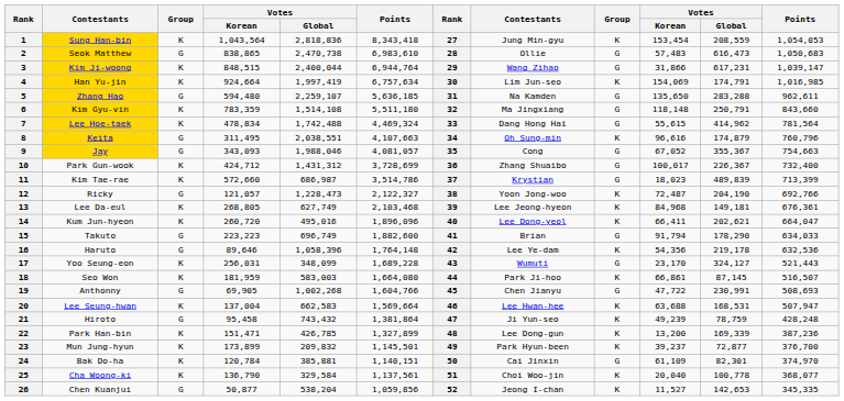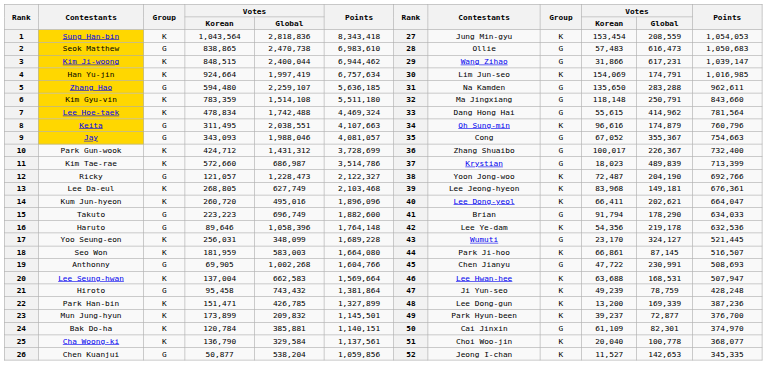 <table class="wikitable collapsible" style="width:100%; text-align:center">
 <tr>
 <th rowspan="2">Rank</th>
 <th rowspan="2">Contestants</th>
 <th rowspan="2">Group</th>
 <th colspan="2">Votes</th>
 <th rowspan="2">Points</th>
 <th rowspan="2">Rank</th>
 <th rowspan="2">Contestants</th>
 <th rowspan="2">Group</th>
 <th colspan="2">Votes</th>
 <th rowspan="2">Points</th>
 </tr>
 <tr>
 <th>Korean</th>
 <th>Global</th>
 <th>Korean</th>
 <th>Global</th>
 </tr>
 <tr>
 <th>1</th>
 <td style="background:#FFD700"><a href='#'>Sung Han-bin</a></td>
 <td>K</td>
 <td>1,043,564</td>
 <td>2,818,836</td>
 <td>8,343,418</td>
 <th>27</th>
 <td>Jung Min-gyu</td>
 <td>K</td>
 <td>153,454</td>
 <td>208,559</td>
 <td>1,054,053</td>
 </tr>
 <tr>
 <th>2</th>
 <td style="background:#FFD700">Seok Matthew</td>
 <td>G</td>
 <td>838,865</td>
 <td>2,470,738</td>
 <td>6,983,610</td>
 <th>28</th>
 <td>Ollie</td>
 <td>G</td>
 <td>57,483</td>
 <td>616,473</td>
 <td>1,050,683</td>
 </tr>
 <tr>
 <th>3</th>
 <td style="background:#FFD700"><a href='#'>Kim Ji-woong</a></td>
 <td>K</td>
 <td>848,515</td>
 <td>2,400,044</td>
-<td>6,944,764</td>
+<td>6,944,462</td>
 <th>29</th>
 <td><a href='#'>Wang Zihao</a></td>
 <td>G</td>
 <td>31,866</td>
 <td>617,231</td>
 <td>1,039,147</td>
 </tr>
 <tr>
 <th>4</th>
 <td style="background:#FFD700">Han Yu-jin</td>
 <td>K</td>
 <td>924,664</td>
 <td>1,997,419</td>
 <td>6,757,634</td>
 <th>30</th>
 <td>Lim Jun-seo</td>
 <td>K</td>
 <td>154,069</td>
 <td>174,791</td>
 <td>1,016,985</td>
 </tr>
 <tr>
 <th>5</th>
 <td style="background:#FFD700"><a href='#'>Zhang Hao</a></td>
 <td>G</td>
 <td>594,480</td>
 <td>2,259,107</td>
 <td>5,636,185</td>
 <th>31</th>
 <td>Na Kamden</td>
 <td>G</td>
 <td>135,650</td>
 <td>283,288</td>
 <td>962,611</td>
 </tr>
 <tr>
 <th>6</th>
 <td style="background:#FFD700">Kim Gyu-vin</td>
 <td>K</td>
 <td>783,359</td>
 <td>1,514,108</td>
 <td>5,511,180</td>
 <th>32</th>
 <td>Ma Jingxiang</td>
 <td>G</td>
 <td>118,148</td>
 <td>250,791</td>
 <td>843,660</td>
 </tr>
 <tr>
 <th>7</th>
 <td style="background:#FFD700"><a href='#'>Lee Hoe-taek</a></td>
 <td>K</td>
 <td>478,834</td>
 <td>1,742,488</td>
 <td>4,469,324</td>
 <th>33</th>
 <td>Dang Hong Hai</td>
 <td>G</td>
 <td>55,615</td>
 <td>414,962</td>
 <td>781,564</td>
 </tr>
 <tr>
 <th>8</th>
 <td style="background:#FFD700"><a href='#'>Keita</a></td>
 <td>G</td>
 <td>311,495</td>
 <td>2,038,551</td>
 <td>4,107,663</td>
 <th>34</th>
 <td><a href='#'>Oh Sung-min</a></td>
 <td>K</td>
 <td>96,616</td>
 <td>174,879</td>
 <td>760,796</td>
 </tr>
 <tr>
 <th>9</th>
 <td style="background:#FFD700"><a href='#'>Jay</a></td>
 <td>G</td>
 <td>343,093</td>
 <td>1,988,046</td>
 <td>4,081,057</td>
 <th>35</th>
 <td>Cong</td>
 <td>G</td>
 <td>67,052</td>
 <td>355,367</td>
 <td>754,663</td>
 </tr>
 <tr>
 <th>10</th>
 <td>Park Gun-wook</td>
 <td>K</td>
 <td>424,712</td>
 <td>1,431,312</td>
 <td>3,728,699</td>
 <th>36</th>
 <td>Zhang Shuaibo</td>
 <td>G</td>
 <td>100,017</td>
 <td>226,367</td>
 <td>732,400</td>
 </tr>
 <tr>
 <th>11</th>
 <td>Kim Tae-rae</td>
 <td>K</td>
 <td>572,660</td>
 <td>686,987</td>
 <td>3,514,786</td>
 <th>37</th>
 <td><a href='#'>Krystian</a></td>
 <td>G</td>
 <td>18,023</td>
 <td>489,839</td>
 <td>713,399</td>
 </tr>
 <tr>
 <th>12</th>
 <td>Ricky</td>
 <td>G</td>
 <td>121,057</td>
 <td>1,228,473</td>
 <td>2,122,327</td>
 <th>38</th>
 <td>Yoon Jong-woo</td>
 <td>K</td>
 <td>72,487</td>
 <td>204,190</td>
 <td>692,766</td>
 </tr>
 <tr>
 <th>13</th>
 <td>Lee Da-eul</td>
 <td>K</td>
 <td>268,805</td>
 <td>627,749</td>
 <td>2,103,468</td>
 <th>39</th>
 <td>Lee Jeong-hyeon</td>
 <td>K</td>
-<td>84,968</td>
+<td>83,968</td>
 <td>149,181</td>
 <td>676,361</td>
 </tr>
 <tr>
 <th>14</th>
 <td>Kum Jun-hyeon</td>
 <td>K</td>
 <td>260,720</td>
 <td>495,016</td>
 <td>1,896,096</td>
 <th>40</th>
 <td><a href='#'>Lee Dong-yeol</a></td>
 <td>K</td>
 <td>66,411</td>
 <td>202,621</td>
 <td>664,047</td>
 </tr>
 <tr>
 <th>15</th>
 <td>Takuto</td>
 <td>G</td>
 <td>223,223</td>
 <td>696,749</td>
 <td>1,882,600</td>
 <th>41</th>
 <td>Brian</td>
 <td>G</td>
 <td>91,794</td>
 <td>178,290</td>
 <td>634,033</td>
 </tr>
 <tr>
 <th>16</th>
 <td>Haruto</td>
 <td>G</td>
 <td>89,646</td>
 <td>1,058,396</td>
 <td>1,764,148</td>
 <th>42</th>
 <td>Lee Ye-dam</td>
 <td>K</td>
 <td>54,356</td>
 <td>219,178</td>
 <td>632,536</td>
 </tr>
 <tr>
 <th>17</th>
 <td>Yoo Seung-eon</td>
 <td>K</td>
 <td>256,031</td>
 <td>348,099</td>
 <td>1,689,228</td>
 <th>43</th>
 <td><a href='#'>Wumuti</a></td>
 <td>G</td>
 <td>23,170</td>
 <td>324,127</td>
-<td>521,443</td>
+<td>521,445</td>
 </tr>
 <tr>
 <th>18</th>
 <td>Seo Won</td>
 <td>K</td>
 <td>181,959</td>
 <td>583,003</td>
 <td>1,664,080</td>
 <th>44</th>
 <td>Park Ji-hoo</td>
 <td>K</td>
 <td>66,861</td>
 <td>87,145</td>
 <td>516,507</td>
 </tr>
 <tr>
 <th>19</th>
 <td>Anthonny</td>
 <td>G</td>
 <td>69,905</td>
 <td>1,002,268</td>
 <td>1,604,766</td>
 <th>45</th>
 <td>Chen Jianyu</td>
 <td>G</td>
 <td>47,722</td>
 <td>230,991</td>
 <td>508,693</td>
 </tr>
 <tr>
 <th>20</th>
 <td><a href='#'>Lee Seung-hwan</a></td>
 <td>K</td>
 <td>137,004</td>
 <td>662,583</td>
 <td>1,569,664</td>
 <th>46</th>
 <td><a href='#'>Lee Hwan-hee</a></td>
 <td>K</td>
 <td>63,688</td>
 <td>168,531</td>
 <td>507,947</td>
 </tr>
 <tr>
 <th>21</th>
 <td>Hiroto</td>
 <td>G</td>
 <td>95,458</td>
 <td>743,432</td>
 <td>1,381,864</td>
 <th>47</th>
 <td>Ji Yun-seo</td>
 <td>K</td>
 <td>49,239</td>
 <td>78,759</td>
 <td>428,248</td>
 </tr>
 <tr>
 <th>22</th>
 <td>Park Han-bin</td>
 <td>K</td>
 <td>151,471</td>
 <td>426,785</td>
 <td>1,327,899</td>
 <th>48</th>
 <td>Lee Dong-gun</td>
 <td>K</td>
 <td>13,200</td>
 <td>169,339</td>
 <td>387,236</td>
 </tr>
 <tr>
 <th>23</th>
 <td>Mun Jung-hyun</td>
 <td>K</td>
 <td>173,899</td>
 <td>209,832</td>
 <td>1,145,501</td>
 <th>49</th>
 <td>Park Hyun-been</td>
 <td>K</td>
 <td>39,237</td>
 <td>72,877</td>
 <td>376,700</td>
 </tr>
 <tr>
 <th>24</th>
 <td>Bak Do-ha</td>
 <td>K</td>
 <td>120,784</td>
 <td>385,881</td>
 <td>1,140,151</td>
 <th>50</th>
 <td>Cai Jinxin</td>
 <td>G</td>
 <td>61,109</td>
 <td>82,301</td>
 <td>374,970</td>
 </tr>
 <tr>
 <th>25</th>
 <td><a href='#'>Cha Woong-ki</a></td>
 <td>K</td>
 <td>136,790</td>
 <td>329,584</td>
 <td>1,137,561</td>
 <th>51</th>
 <td>Choi Woo-jin</td>
 <td>K</td>
 <td>20,040</td>
 <td>100,778</td>
 <td>368,077</td>
 </tr>
 <tr>
 <th>26</th>
 <td>Chen Kuanjui</td>
 <td>G</td>
 <td>50,877</td>
 <td>538,204</td>
 <td>1,059,856</td>
 <th>52</th>
 <td>Jeong I-chan</td>
 <td>K</td>
 <td>11,527</td>
 <td>142,653</td>
 <td>345,335</td>
 </tr>
 </table>
